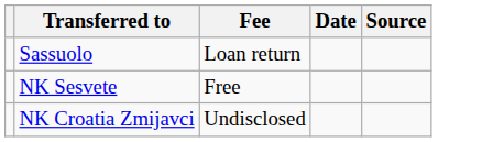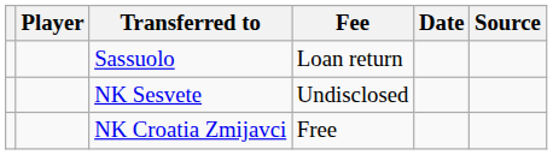 <table class="wikitable plainrowheaders sortable">
 <tr>
 <th></th>
+<th scope="col">Player</th>
 <th>Transferred to</th>
 <th style="width: 65px;">Fee</th>
 <th scope="col">Date</th>
 <th scope="col">Source</th>
 </tr>
 <tr>
 <td align=center></td>
+<td></td>
 <td> <a href='#'>Sassuolo</a></td>
 <td>Loan return</td>
 <td></td>
 <td></td>
 </tr>
 <tr>
 <td align=center></td>
+<td></td>
 <td> <a href='#'>NK Sesvete</a></td>
-<td>Free</td>
+<td>Undisclosed</td>
 <td></td>
 <td></td>
 </tr>
 <tr>
 <td align=center></td>
+<td></td>
 <td> <a href='#'>NK Croatia Zmijavci</a></td>
-<td>Undisclosed</td>
+<td>Free</td>
 <td></td>
 <td></td>
 </tr>
 </table>
